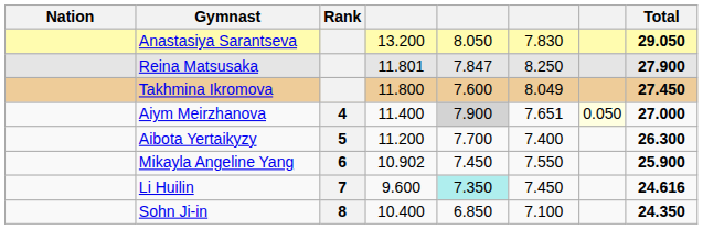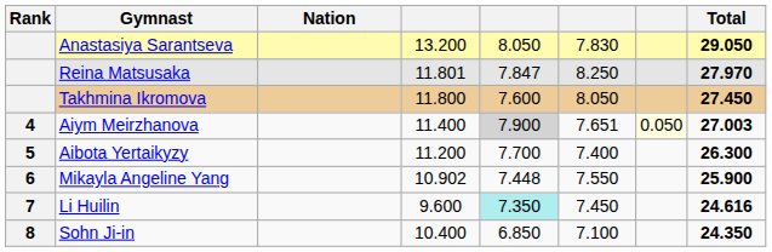 <table class="wikitable sortable" style="text-align:center; font-size:85%">
 <tr>
+<th scope="col" style="width:20px;">Rank</th>
+<th ! scope="col" style="width:170px;">Gymnast</th>
 <th ! scope="col" style="width:120px;">Nation</th>
-<th ! scope="col" style="width:170px;">Gymnast</th>
-<th scope="col" style="width:20px;">Rank</th>
 <th ! scope="col" style="width:60px;"></th>
 <th ! scope="col" style="width:60px;"></th>
 <th ! scope="col" style="width:60px;"></th>
 <th ! scope="col" style="width:30px;"></th>
 <th ! scope="col" style="width:60px;">Total</th>
 </tr>
 <tr bgcolor=fffcaf>
+<th scope=row></th>
+<td align=left><a href='#'>Anastasiya Sarantseva</a></td>
 <td align=left></td>
-<td align=left><a href='#'>Anastasiya Sarantseva</a></td>
-<th scope=row></th>
 <td>13.200</td>
 <td>8.050</td>
 <td>7.830</td>
 <td></td>
 <td><strong>29.050</strong></td>
 </tr>
 <tr bgcolor=e5e5e5>
+<th scope=row></th>
+<td align=left><a href='#'>Reina Matsusaka</a></td>
 <td align=left></td>
-<td align=left><a href='#'>Reina Matsusaka</a></td>
-<th scope=row></th>
 <td>11.801</td>
 <td>7.847</td>
 <td>8.250</td>
 <td></td>
-<td><strong>27.900</strong></td>
+<td><strong>27.970</strong></td>
 </tr>
 <tr bgcolor=eecc99>
+<th scope=row></th>
+<td align=left><a href='#'>Takhmina Ikromova</a></td>
 <td align=left></td>
-<td align=left><a href='#'>Takhmina Ikromova</a></td>
-<th scope=row></th>
 <td>11.800</td>
 <td>7.600</td>
-<td>8.049</td>
+<td>8.050</td>
 <td></td>
 <td><strong>27.450</strong></td>
 </tr>
 <tr>
+<th scope=row>4</th>
+<td align=left><a href='#'>Aiym Meirzhanova</a></td>
 <td align=left></td>
-<td align=left><a href='#'>Aiym Meirzhanova</a></td>
-<th scope=row>4</th>
 <td>11.400</td>
 <td style="background: lightgrey;">7.900</td>
 <td>7.651</td>
 <td style="background: lightyellow;">0.050</td>
-<td><strong>27.000</strong></td>
+<td><strong>27.003</strong></td>
 </tr>
 <tr>
+<th scope=row>5</th>
+<td align=left><a href='#'>Aibota Yertaikyzy</a></td>
 <td align=left></td>
-<td align=left><a href='#'>Aibota Yertaikyzy</a></td>
-<th scope=row>5</th>
 <td>11.200</td>
 <td>7.700</td>
 <td>7.400</td>
 <td></td>
 <td><strong>26.300</strong></td>
 </tr>
 <tr>
+<th scope=row>6</th>
+<td align=left><a href='#'>Mikayla Angeline Yang</a></td>
 <td align=left></td>
-<td align=left><a href='#'>Mikayla Angeline Yang</a></td>
-<th scope=row>6</th>
 <td>10.902</td>
-<td>7.450</td>
+<td>7.448</td>
 <td>7.550</td>
 <td></td>
 <td><strong>25.900</strong></td>
 </tr>
 <tr>
+<th scope=row>7</th>
+<td align=left><a href='#'>Li Huilin</a></td>
 <td align=left></td>
-<td align=left><a href='#'>Li Huilin</a></td>
-<th scope=row>7</th>
 <td>9.600</td>
 <td style="background: paleturquoise;">7.350</td>
 <td>7.450</td>
 <td></td>
 <td><strong>24.616</strong></td>
 </tr>
 <tr>
+<th scope=row>8</th>
+<td align=left><a href='#'>Sohn Ji-in</a></td>
 <td align=left></td>
-<td align=left><a href='#'>Sohn Ji-in</a></td>
-<th scope=row>8</th>
 <td>10.400</td>
 <td>6.850</td>
 <td>7.100</td>
 <td></td>
 <td><strong>24.350</strong></td>
 </tr>
 </table>
